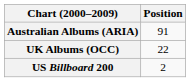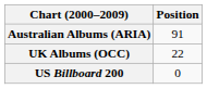 <table class="wikitable plainrowheaders">
 <tr>
 <th scope="col">Chart (2000–2009)</th>
 <th scope="col">Position</th>
 </tr>
 <tr>
 <th scope="row">Australian Albums (ARIA)</th>
 <td align="center">91</td>
 </tr>
 <tr>
 <th scope="row">UK Albums (OCC)</th>
 <td style="text-align:center;">22</td>
 </tr>
 <tr>
 <th scope="row">US <em>Billboard</em> 200</th>
-<td style="text-align:center;">2</td>
+<td style="text-align:center;">0</td>
 </tr>
 </table>
